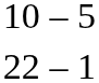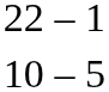 <table style="text-align:center">
 <tr>
 <th width=200></th>
 <th width=100></th>
 <th width=200></th>
 </tr>
 <tr>
 <td align=right><strong></strong></td>
-<td>10 – 5</td>
+<td>22 – 1</td>
 <td align=left></td>
 </tr>
 <tr>
 <td align=right><strong></strong></td>
-<td>22 – 1</td>
+<td>10 – 5</td>
 <td align=left></td>
 </tr>
 </table>
